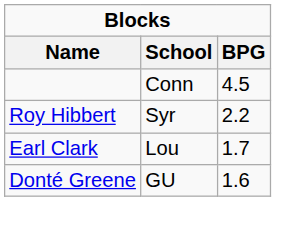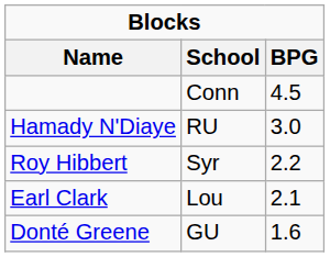 <table class="wikitable">
 <tr>
 <td colspan=3 style="text-align:center;"><strong>Blocks</strong></td>
 </tr>
 <tr>
 <th>Name</th>
 <th>School</th>
 <th>BPG</th>
 </tr>
 <tr>
 <td></td>
 <td>Conn</td>
 <td>4.5</td>
 </tr>
 <tr>
+<td><a href='#'>Hamady N'Diaye</a></td>
+<td>RU</td>
+<td>3.0</td>
+</tr>
+<tr>
 <td><a href='#'>Roy Hibbert</a></td>
 <td>Syr</td>
 <td>2.2</td>
 </tr>
 <tr>
 <td><a href='#'>Earl Clark</a></td>
 <td>Lou</td>
-<td>1.7</td>
+<td>2.1</td>
 </tr>
 <tr>
 <td><a href='#'>Donté Greene</a></td>
 <td>GU</td>
 <td>1.6</td>
 </tr>
 </table>
